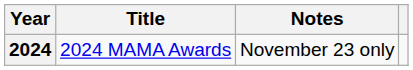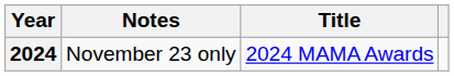 <table class="wikitable plainrowheaders">
 <tr>
 <th scope="col">Year</th>
+<th scope="col" class="unsortable">Notes</th>
 <th scope="col">Title</th>
-<th scope="col" class="unsortable">Notes</th>
 <th scope="col" class="unsortable"></th>
 </tr>
 <tr>
 <th scope="row">2024</th>
+<td>November 23 only</td>
 <td><a href='#'>2024 MAMA Awards</a></td>
-<td>November 23 only</td>
 <td style="text-align:center"></td>
 </tr>
 </table>
